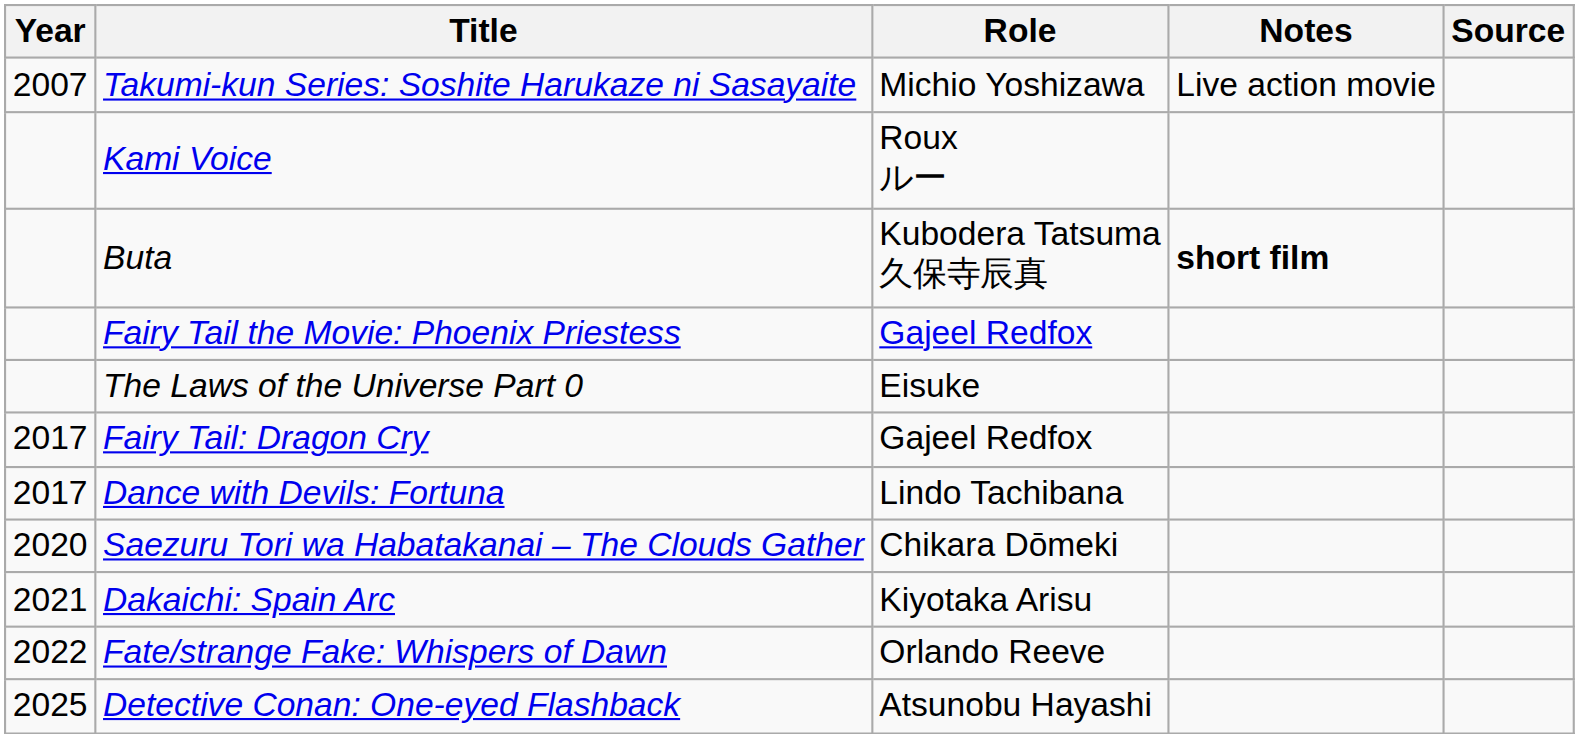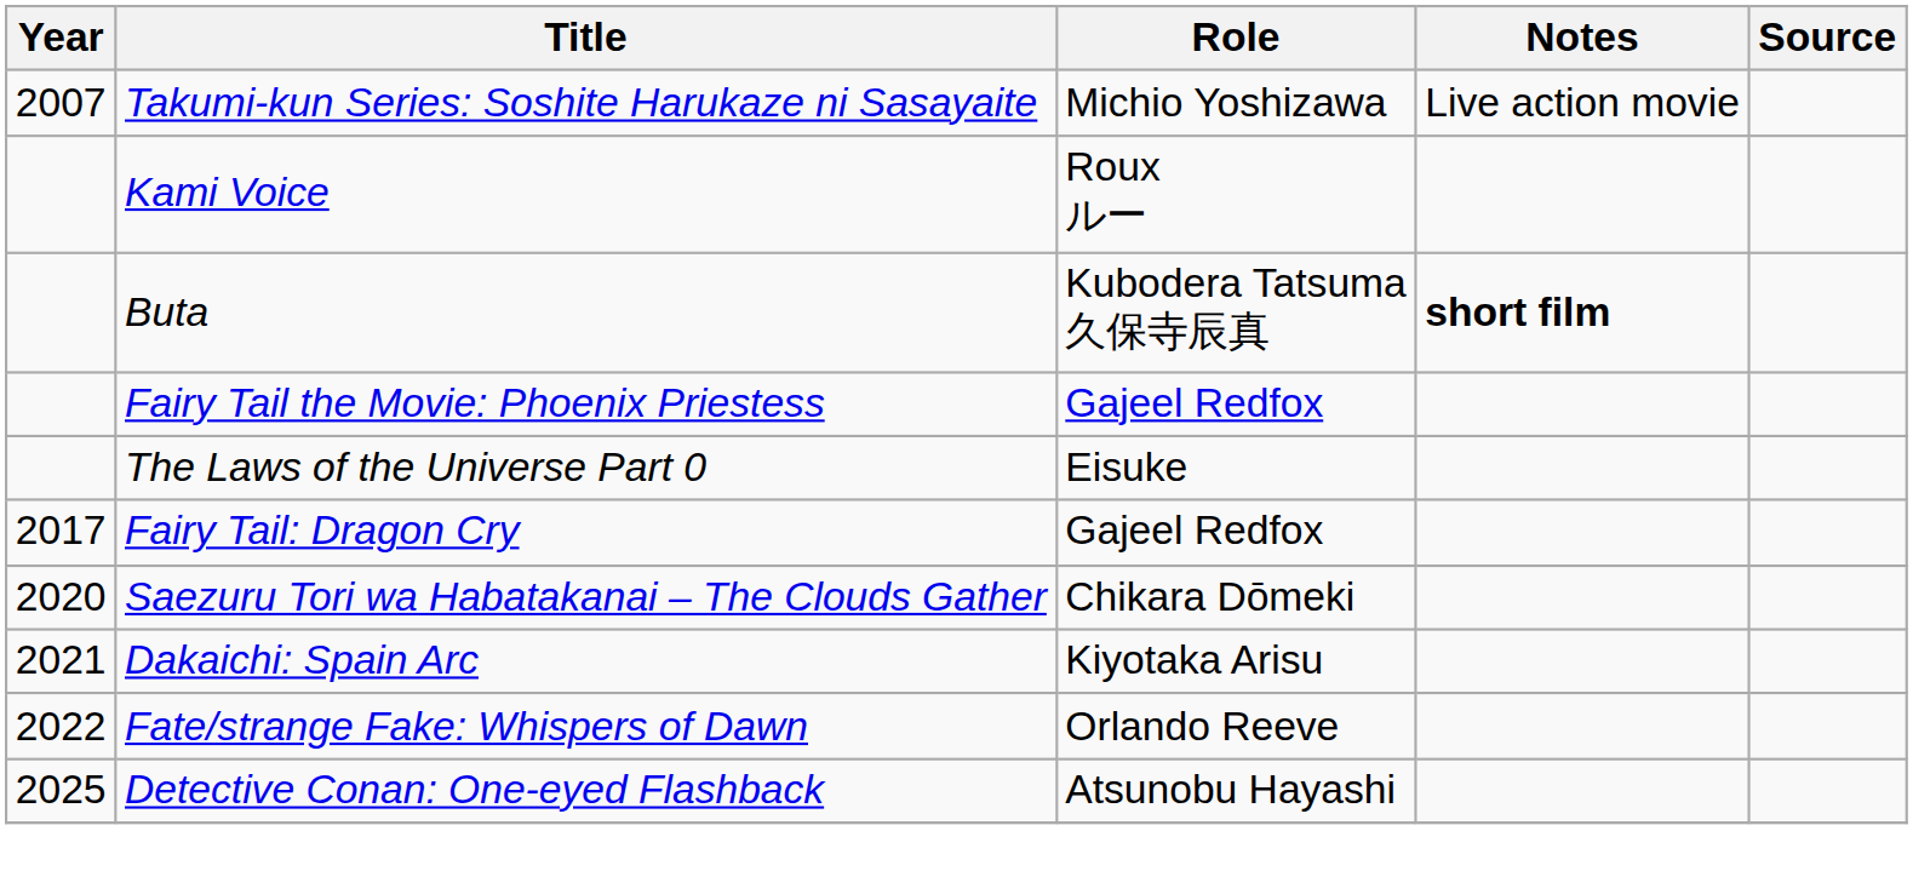 <table class="wikitable sortable plainrowheaders">
 <tr>
 <th>Year</th>
 <th>Title</th>
 <th>Role</th>
 <th class="unsortable">Notes</th>
 <th class="unsortable">Source</th>
 </tr>
 <tr>
 <td>2007</td>
 <td><em><a href='#'>Takumi-kun Series: Soshite Harukaze ni Sasayaite</a></em></td>
 <td>Michio Yoshizawa</td>
 <td>Live action movie</td>
 <td></td>
 </tr>
 <tr>
 <td></td>
 <td><em><a href='#'>Kami Voice</a></em></td>
 <td>Roux<br>ルー</td>
 <td></td>
 <td></td>
 </tr>
 <tr>
 <td></td>
 <td><em>Buta</em></td>
 <td>Kubodera Tatsuma<br>久保寺辰真</td>
 <td><strong>short film</strong></td>
 <td></td>
 </tr>
 <tr>
 <td></td>
 <td><em><a href='#'>Fairy Tail the Movie: Phoenix Priestess</a></em></td>
 <td><a href='#'>Gajeel Redfox</a></td>
 <td></td>
 <td></td>
 </tr>
 <tr>
 <td></td>
 <td><em>The Laws of the Universe Part 0</em></td>
 <td>Eisuke</td>
 <td></td>
 <td></td>
 </tr>
 <tr>
 <td>2017</td>
 <td><em><a href='#'>Fairy Tail: Dragon Cry</a></em></td>
 <td>Gajeel Redfox</td>
 <td></td>
 <td></td>
 </tr>
 <tr>
-<td>2017</td>
-<td><em><a href='#'>Dance with Devils: Fortuna</a></em></td>
-<td>Lindo Tachibana</td>
-<td></td>
-<td></td>
-</tr>
-<tr>
 <td>2020</td>
 <td><em><a href='#'>Saezuru Tori wa Habatakanai – The Clouds Gather</a></em></td>
 <td>Chikara Dōmeki</td>
 <td></td>
 <td></td>
 </tr>
 <tr>
 <td>2021</td>
 <td><em><a href='#'>Dakaichi: Spain Arc</a></em></td>
 <td>Kiyotaka Arisu</td>
 <td></td>
 <td></td>
 </tr>
 <tr>
 <td>2022</td>
 <td><em><a href='#'>Fate/strange Fake: Whispers of Dawn</a></em></td>
 <td>Orlando Reeve</td>
 <td></td>
 <td></td>
 </tr>
 <tr>
 <td>2025</td>
 <td><em><a href='#'>Detective Conan: One-eyed Flashback</a></em></td>
 <td>Atsunobu Hayashi</td>
 <td></td>
 <td></td>
 </tr>
 <tr>
 </tr>
 </table>
